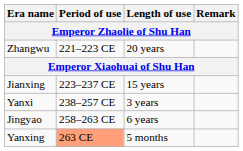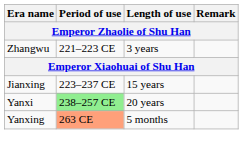 <table class="wikitable">
 <tr>
 <th>Era name</th>
 <th>Period of use</th>
 <th>Length of use</th>
 <th>Remark</th>
 </tr>
 <tr>
 <th colspan="4"><a href='#'>Emperor Zhaolie of Shu Han</a><br></th>
 </tr>
 <tr>
 <td>Zhangwu<br></td>
 <td>221–223 CE</td>
-<td>20 years</td>
+<td>3 years</td>
 <td></td>
 </tr>
 <tr>
 <th colspan="4"><a href='#'>Emperor Xiaohuai of Shu Han</a><br></th>
 </tr>
 <tr>
 <td>Jianxing<br></td>
 <td>223–237 CE</td>
 <td>15 years</td>
 <td></td>
 </tr>
 <tr>
 <td>Yanxi<br></td>
-<td>238–257 CE</td>
-<td>3 years</td>
-<td></td>
-</tr>
-<tr>
-<td>Jingyao<br></td>
-<td>258–263 CE</td>
-<td>6 years</td>
+<td style="background: lightgreen;">238–257 CE</td>
+<td>20 years</td>
 <td></td>
 </tr>
 <tr>
 <td>Yanxing<br></td>
 <td style="background: lightsalmon;">263 CE</td>
 <td>5 months</td>
 <td></td>
 </tr>
 </table>
